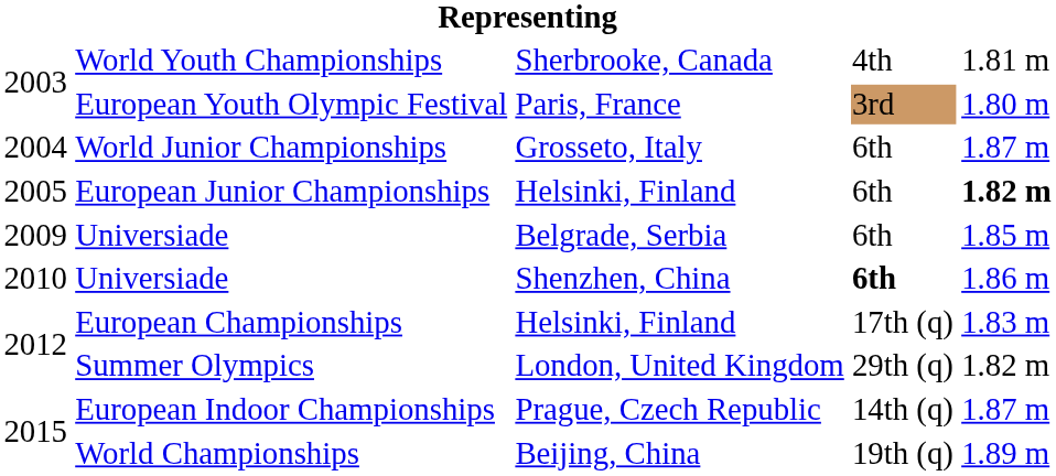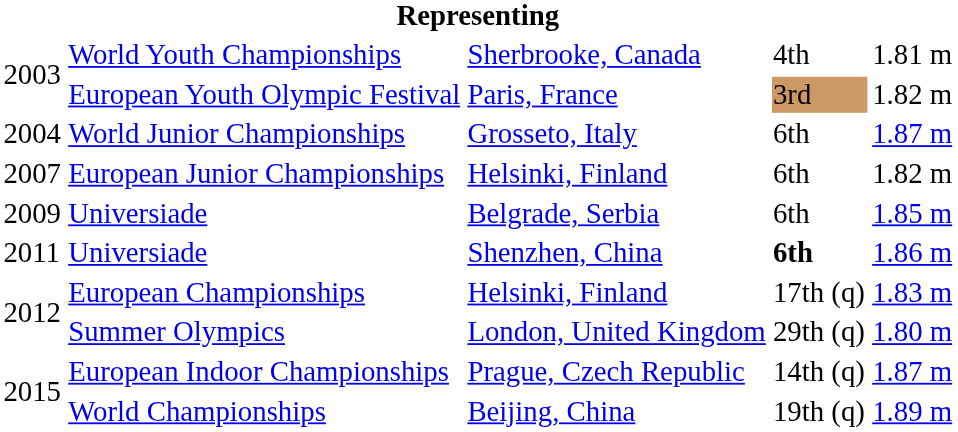 <table>
 <tr>
 <th colspan="6">Representing </th>
 </tr>
 <tr>
 <td rowspan=2>2003</td>
 <td><a href='#'>World Youth Championships</a></td>
 <td><a href='#'>Sherbrooke, Canada</a></td>
 <td>4th</td>
 <td>1.81 m</td>
 </tr>
 <tr>
 <td><a href='#'>European Youth Olympic Festival</a></td>
 <td><a href='#'>Paris, France</a></td>
 <td bgcolor=cc9966>3rd</td>
-<td><a href='#'>1.80 m</a></td>
+<td>1.82 m</td>
 </tr>
 <tr>
 <td>2004</td>
 <td><a href='#'>World Junior Championships</a></td>
 <td><a href='#'>Grosseto, Italy</a></td>
 <td>6th</td>
 <td><a href='#'>1.87 m</a></td>
 </tr>
 <tr>
-<td>2005</td>
+<td>2007</td>
 <td><a href='#'>European Junior Championships</a></td>
 <td><a href='#'>Helsinki, Finland</a></td>
 <td>6th</td>
-<td><strong>1.82 m</strong></td>
+<td>1.82 m</td>
 </tr>
 <tr>
 <td>2009</td>
 <td><a href='#'>Universiade</a></td>
 <td><a href='#'>Belgrade, Serbia</a></td>
 <td>6th</td>
 <td><a href='#'>1.85 m</a></td>
 </tr>
 <tr>
-<td>2010</td>
+<td>2011</td>
 <td><a href='#'>Universiade</a></td>
 <td><a href='#'>Shenzhen, China</a></td>
 <td><strong>6th</strong></td>
 <td><a href='#'>1.86 m</a></td>
 </tr>
 <tr>
 <td rowspan=2>2012</td>
 <td><a href='#'>European Championships</a></td>
 <td><a href='#'>Helsinki, Finland</a></td>
 <td>17th (q)</td>
 <td><a href='#'>1.83 m</a></td>
 </tr>
 <tr>
 <td><a href='#'>Summer Olympics</a></td>
 <td><a href='#'>London, United Kingdom</a></td>
 <td>29th (q)</td>
-<td>1.82 m</td>
+<td><a href='#'>1.80 m</a></td>
 </tr>
 <tr>
 <td rowspan=2>2015</td>
 <td><a href='#'>European Indoor Championships</a></td>
 <td><a href='#'>Prague, Czech Republic</a></td>
 <td>14th (q)</td>
 <td><a href='#'>1.87 m</a></td>
 </tr>
 <tr>
 <td><a href='#'>World Championships</a></td>
 <td><a href='#'>Beijing, China</a></td>
 <td>19th (q)</td>
 <td><a href='#'>1.89 m</a></td>
 </tr>
 </table>
